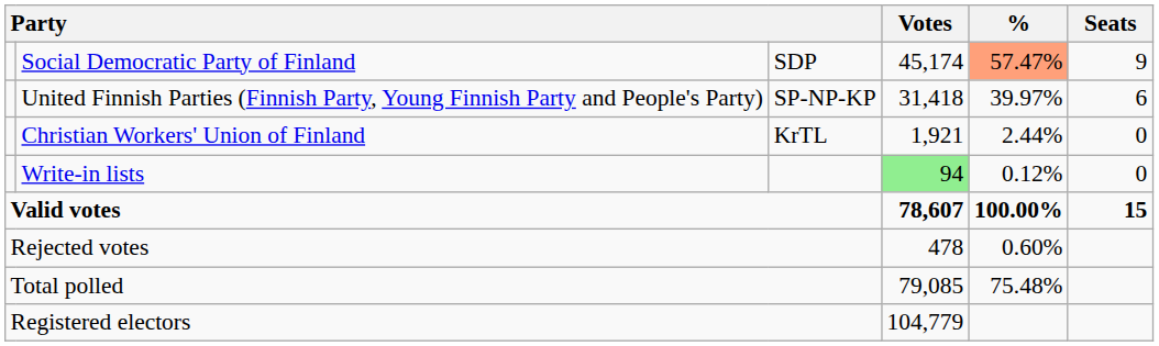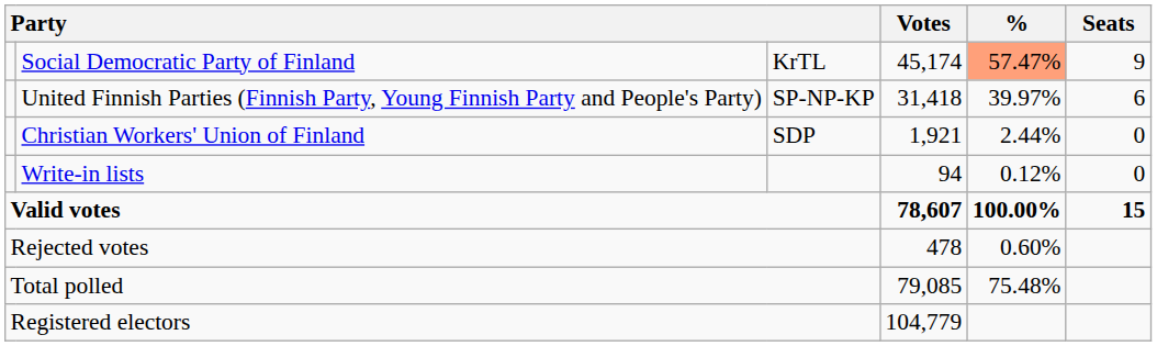 <table class="wikitable" border="1" style="text-align:right;">
 <tr>
 <th style="text-align:left;" colspan=3>Party</th>
 <th align=center width="50">Votes</th>
 <th align=center width="50">%</th>
 <th align=center width="50">Seats</th>
 </tr>
 <tr>
 <td></td>
 <td align=left style="white-space: nowrap;"><a href='#'>Social Democratic Party of Finland</a></td>
-<td align=left>SDP</td>
+<td align=left>KrTL</td>
 <td>45,174</td>
 <td style="background: lightsalmon;">57.47%</td>
 <td>9</td>
 </tr>
 <tr>
 <td></td>
 <td align=left>United Finnish Parties (<a href='#'>Finnish Party</a>, <a href='#'>Young Finnish Party</a> and People's Party)</td>
 <td align=left>SP-NP-KP</td>
 <td>31,418</td>
 <td>39.97%</td>
 <td>6</td>
 </tr>
 <tr>
 <td></td>
 <td align=left><a href='#'>Christian Workers' Union of Finland</a></td>
-<td align=left>KrTL</td>
+<td align=left>SDP</td>
 <td>1,921</td>
 <td>2.44%</td>
 <td>0</td>
 </tr>
 <tr>
 <td></td>
 <td align=left><a href='#'>Write-in lists</a></td>
 <td align=left></td>
-<td style="background: lightgreen;">94</td>
+<td>94</td>
 <td>0.12%</td>
 <td>0</td>
 </tr>
 <tr style="font-weight:bold">
 <td align=left colspan=3>Valid votes</td>
 <td>78,607</td>
 <td>100.00%</td>
 <td>15</td>
 </tr>
 <tr>
 <td align=left colspan=3>Rejected votes</td>
 <td>478</td>
 <td>0.60%</td>
 <td></td>
 </tr>
 <tr>
 <td align=left colspan=3>Total polled</td>
 <td>79,085</td>
 <td>75.48%</td>
 <td></td>
 </tr>
 <tr>
 <td align=left colspan=3>Registered electors</td>
 <td>104,779</td>
 <td></td>
 <td></td>
 </tr>
 </table>
